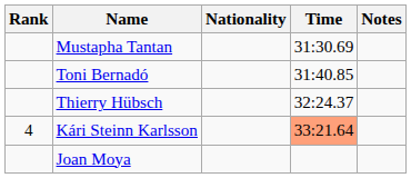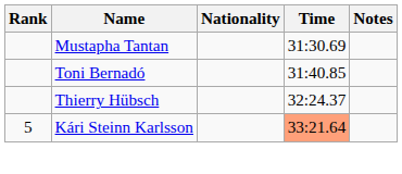 <table class="wikitable sortable" style="text-align:center; font-size:95%">
 <tr>
 <th>Rank</th>
 <th>Name</th>
 <th>Nationality</th>
 <th>Time</th>
 <th>Notes</th>
 </tr>
 <tr>
 <td></td>
 <td align=left><a href='#'>Mustapha Tantan</a></td>
 <td align=left></td>
 <td>31:30.69</td>
 <td></td>
 </tr>
 <tr>
 <td></td>
 <td align=left><a href='#'>Toni Bernadó</a></td>
 <td align=left></td>
 <td>31:40.85</td>
 <td></td>
 </tr>
 <tr>
 <td></td>
 <td align=left><a href='#'>Thierry Hübsch</a></td>
 <td align=left></td>
 <td>32:24.37</td>
 <td></td>
 </tr>
 <tr>
-<td>4</td>
+<td>5</td>
 <td align=left><a href='#'>Kári Steinn Karlsson</a></td>
 <td align=left></td>
 <td style="background: lightsalmon;">33:21.64</td>
 <td></td>
 </tr>
-<tr>
-<td></td>
-<td align=left><a href='#'>Joan Moya</a></td>
-<td align=left></td>
-<td></td>
-<td></td>
-</tr>
 </table>
